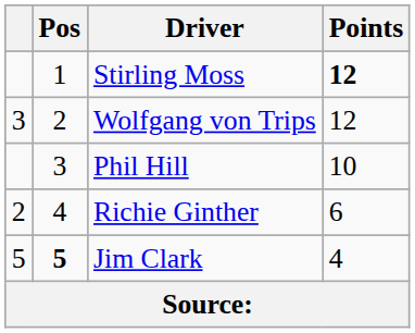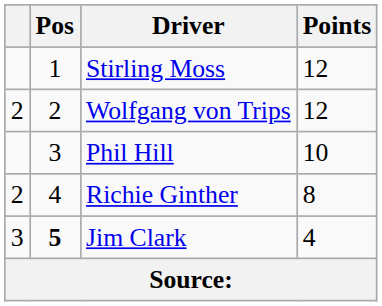 <table class="wikitable" style="font-size: 95%;">
 <tr>
 <th></th>
 <th>Pos</th>
 <th>Driver</th>
 <th>Points</th>
 </tr>
 <tr>
 <td align="left"></td>
 <td align="center">1</td>
 <td> <a href='#'>Stirling Moss</a></td>
-<td align="left"><strong>12</strong></td>
+<td align="left">12</td>
 </tr>
 <tr>
-<td align="left"> 3</td>
+<td align="left"> 2</td>
 <td align="center">2</td>
 <td> <a href='#'>Wolfgang von Trips</a></td>
 <td align="left">12</td>
 </tr>
 <tr>
 <td align="left"></td>
 <td align="center">3</td>
 <td> <a href='#'>Phil Hill</a></td>
 <td align="left">10</td>
 </tr>
 <tr>
 <td align="left"> 2</td>
 <td align="center">4</td>
 <td> <a href='#'>Richie Ginther</a></td>
-<td align="left">6</td>
+<td align="left">8</td>
 </tr>
 <tr>
-<td align="left"> 5</td>
+<td align="left"> 3</td>
 <td align="center"><strong>5</strong></td>
 <td> <a href='#'>Jim Clark</a></td>
 <td align="left">4</td>
 </tr>
 <tr>
 <th colspan=4>Source: </th>
 </tr>
 </table>
